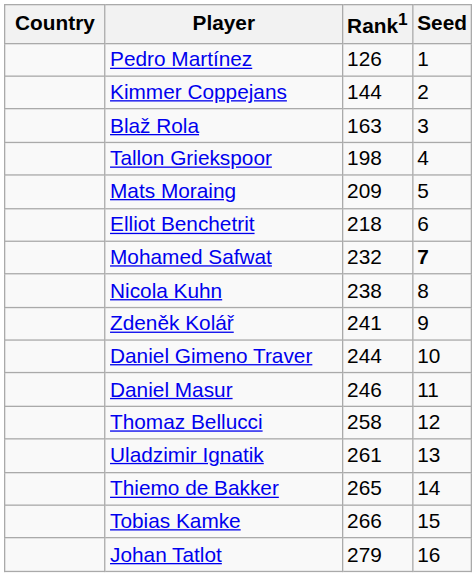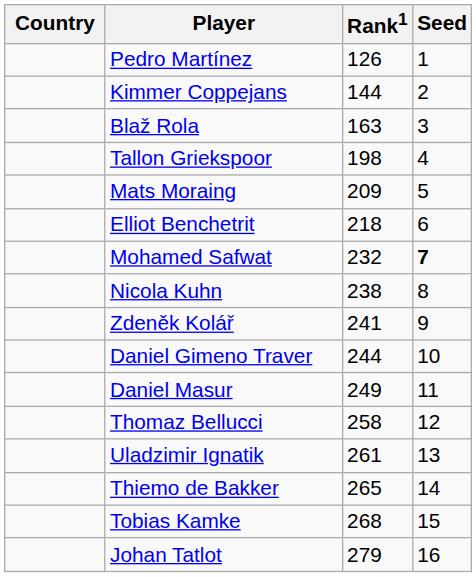 <table class="sortable wikitable">
 <tr>
 <th width="70">Country</th>
 <th width="175">Player</th>
 <th>Rank<sup>1</sup></th>
 <th>Seed</th>
 </tr>
 <tr>
 <td></td>
 <td><a href='#'>Pedro Martínez</a></td>
 <td>126</td>
 <td>1</td>
 </tr>
 <tr>
 <td></td>
 <td><a href='#'>Kimmer Coppejans</a></td>
 <td>144</td>
 <td>2</td>
 </tr>
 <tr>
 <td></td>
 <td><a href='#'>Blaž Rola</a></td>
 <td>163</td>
 <td>3</td>
 </tr>
 <tr>
 <td></td>
 <td><a href='#'>Tallon Griekspoor</a></td>
 <td>198</td>
 <td>4</td>
 </tr>
 <tr>
 <td></td>
 <td><a href='#'>Mats Moraing</a></td>
 <td>209</td>
 <td>5</td>
 </tr>
 <tr>
 <td></td>
 <td><a href='#'>Elliot Benchetrit</a></td>
 <td>218</td>
 <td>6</td>
 </tr>
 <tr>
 <td></td>
 <td><a href='#'>Mohamed Safwat</a></td>
 <td>232</td>
 <td><strong>7</strong></td>
 </tr>
 <tr>
 <td></td>
 <td><a href='#'>Nicola Kuhn</a></td>
 <td>238</td>
 <td>8</td>
 </tr>
 <tr>
 <td></td>
 <td><a href='#'>Zdeněk Kolář</a></td>
 <td>241</td>
 <td>9</td>
 </tr>
 <tr>
 <td></td>
 <td><a href='#'>Daniel Gimeno Traver</a></td>
 <td>244</td>
 <td>10</td>
 </tr>
 <tr>
 <td></td>
 <td><a href='#'>Daniel Masur</a></td>
-<td>246</td>
+<td>249</td>
 <td>11</td>
 </tr>
 <tr>
 <td></td>
 <td><a href='#'>Thomaz Bellucci</a></td>
 <td>258</td>
 <td>12</td>
 </tr>
 <tr>
 <td></td>
 <td><a href='#'>Uladzimir Ignatik</a></td>
 <td>261</td>
 <td>13</td>
 </tr>
 <tr>
 <td></td>
 <td><a href='#'>Thiemo de Bakker</a></td>
 <td>265</td>
 <td>14</td>
 </tr>
 <tr>
 <td></td>
 <td><a href='#'>Tobias Kamke</a></td>
-<td>266</td>
+<td>268</td>
 <td>15</td>
 </tr>
 <tr>
 <td></td>
 <td><a href='#'>Johan Tatlot</a></td>
 <td>279</td>
 <td>16</td>
 </tr>
 </table>
